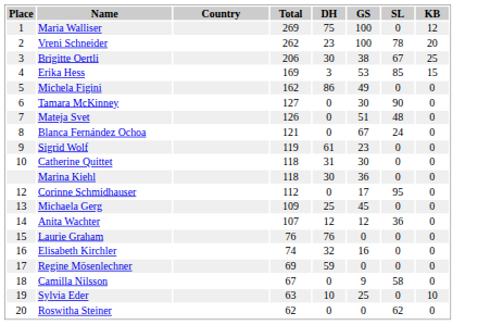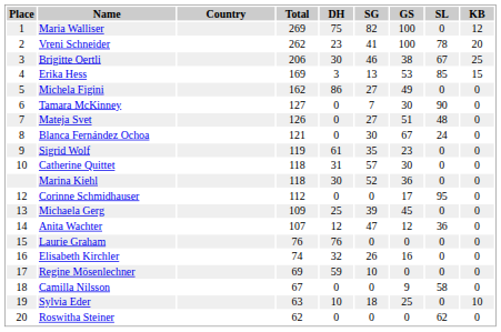 <table border="0" style="border: 1px solid #999; background-color:#FFFFFF; text-align:center; font-size:86%; line-height:15px;">
 <tr align="center" bgcolor="#CCCCCC">
 <th width=35>Place</th>
 <th width=170>Name</th>
 <th width=120>Country</th>
 <th width=50>Total</th>
 <th width=40>DH</th>
+<th width=40>SG</th>
 <th width=40>GS</th>
 <th width=40>SL</th>
 <th width=40>KB</th>
 </tr>
 <tr bgcolor="#EFEFEF">
 <td>1</td>
 <td align="left"><a href='#'>Maria Walliser</a></td>
 <td align="left"></td>
 <td>269</td>
 <td>75</td>
+<td>82</td>
 <td>100</td>
 <td>0</td>
 <td>12</td>
 </tr>
 <tr>
 <td>2</td>
 <td align="left"><a href='#'>Vreni Schneider</a></td>
 <td align="left"></td>
 <td>262</td>
 <td>23</td>
+<td>41</td>
 <td>100</td>
 <td>78</td>
 <td>20</td>
 </tr>
 <tr bgcolor="#EFEFEF">
 <td>3</td>
 <td align="left"><a href='#'>Brigitte Oertli</a></td>
 <td align="left"></td>
 <td>206</td>
 <td>30</td>
+<td>46</td>
 <td>38</td>
 <td>67</td>
 <td>25</td>
 </tr>
 <tr>
 <td>4</td>
 <td align="left"><a href='#'>Erika Hess</a></td>
 <td align="left"></td>
 <td>169</td>
 <td>3</td>
+<td>13</td>
 <td>53</td>
 <td>85</td>
 <td>15</td>
 </tr>
 <tr bgcolor="#EFEFEF">
 <td>5</td>
 <td align="left"><a href='#'>Michela Figini</a></td>
 <td align="left"></td>
 <td>162</td>
 <td>86</td>
+<td>27</td>
 <td>49</td>
 <td>0</td>
 <td>0</td>
 </tr>
 <tr>
 <td>6</td>
 <td align="left"><a href='#'>Tamara McKinney</a></td>
 <td align="left"></td>
 <td>127</td>
 <td>0</td>
+<td>7</td>
 <td>30</td>
 <td>90</td>
 <td>0</td>
 </tr>
 <tr bgcolor="#EFEFEF">
 <td>7</td>
 <td align="left"><a href='#'>Mateja Svet</a></td>
 <td align="left"></td>
 <td>126</td>
 <td>0</td>
+<td>27</td>
 <td>51</td>
 <td>48</td>
 <td>0</td>
 </tr>
 <tr>
 <td>8</td>
 <td align="left"><a href='#'>Blanca Fernández Ochoa</a></td>
 <td align="left"></td>
 <td>121</td>
 <td>0</td>
+<td>30</td>
 <td>67</td>
 <td>24</td>
 <td>0</td>
 </tr>
 <tr bgcolor="#EFEFEF">
 <td>9</td>
 <td align="left"><a href='#'>Sigrid Wolf</a></td>
 <td align="left"></td>
 <td>119</td>
 <td>61</td>
+<td>35</td>
 <td>23</td>
 <td>0</td>
 <td>0</td>
 </tr>
 <tr>
 <td>10</td>
 <td align="left"><a href='#'>Catherine Quittet</a></td>
 <td align="left"></td>
 <td>118</td>
 <td>31</td>
+<td>57</td>
 <td>30</td>
 <td>0</td>
 <td>0</td>
 </tr>
 <tr bgcolor="#EFEFEF">
 <td></td>
 <td align="left"><a href='#'>Marina Kiehl</a></td>
 <td align="left"></td>
 <td>118</td>
 <td>30</td>
+<td>52</td>
 <td>36</td>
 <td>0</td>
 <td>0</td>
 </tr>
 <tr>
 <td>12</td>
 <td align="left"><a href='#'>Corinne Schmidhauser</a></td>
 <td align="left"></td>
 <td>112</td>
+<td>0</td>
 <td>0</td>
 <td>17</td>
 <td>95</td>
 <td>0</td>
 </tr>
 <tr bgcolor="#EFEFEF">
 <td>13</td>
 <td align="left"><a href='#'>Michaela Gerg</a></td>
 <td align="left"></td>
 <td>109</td>
 <td>25</td>
+<td>39</td>
 <td>45</td>
 <td>0</td>
 <td>0</td>
 </tr>
 <tr>
 <td>14</td>
 <td align="left"><a href='#'>Anita Wachter</a></td>
 <td align="left"></td>
 <td>107</td>
 <td>12</td>
+<td>47</td>
 <td>12</td>
 <td>36</td>
 <td>0</td>
 </tr>
 <tr bgcolor="#EFEFEF">
 <td>15</td>
 <td align="left"><a href='#'>Laurie Graham</a></td>
 <td align="left"></td>
 <td>76</td>
 <td>76</td>
 <td>0</td>
 <td>0</td>
 <td>0</td>
+<td>0</td>
 </tr>
 <tr>
 <td>16</td>
 <td align="left"><a href='#'>Elisabeth Kirchler</a></td>
 <td align="left"></td>
 <td>74</td>
 <td>32</td>
+<td>26</td>
 <td>16</td>
 <td>0</td>
 <td>0</td>
 </tr>
 <tr bgcolor="#EFEFEF">
 <td>17</td>
 <td align="left"><a href='#'>Regine Mösenlechner</a></td>
 <td align="left"></td>
 <td>69</td>
 <td>59</td>
+<td>10</td>
 <td>0</td>
 <td>0</td>
 <td>0</td>
 </tr>
 <tr>
 <td>18</td>
 <td align="left"><a href='#'>Camilla Nilsson</a></td>
 <td align="left"></td>
 <td>67</td>
+<td>0</td>
 <td>0</td>
 <td>9</td>
 <td>58</td>
 <td>0</td>
 </tr>
 <tr bgcolor="#EFEFEF">
 <td>19</td>
 <td align="left"><a href='#'>Sylvia Eder</a></td>
 <td align="left"></td>
 <td>63</td>
 <td>10</td>
+<td>18</td>
 <td>25</td>
 <td>0</td>
 <td>10</td>
 </tr>
 <tr>
 <td>20</td>
 <td align="left"><a href='#'>Roswitha Steiner</a></td>
 <td align="left"></td>
 <td>62</td>
 <td>0</td>
 <td>0</td>
+<td>0</td>
 <td>62</td>
 <td>0</td>
 </tr>
 </table>
